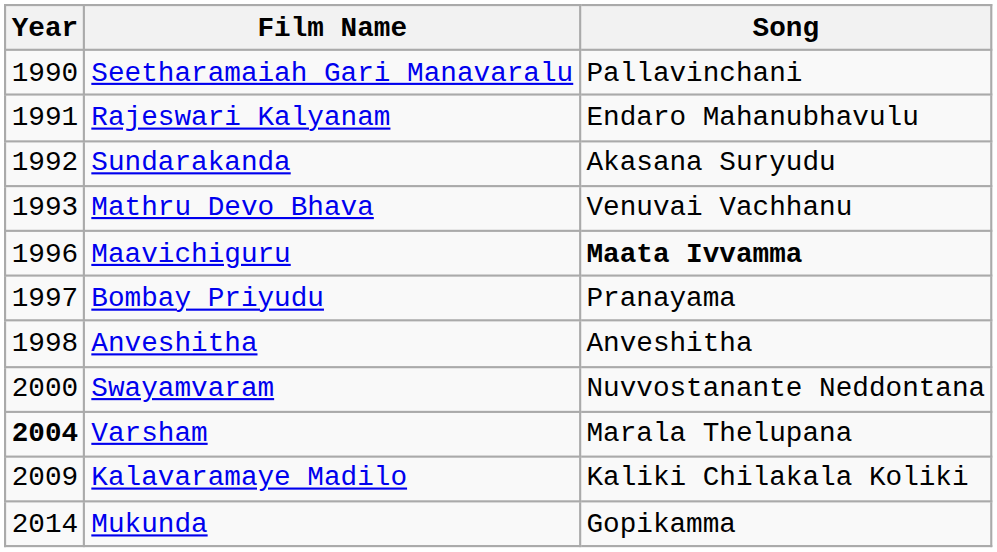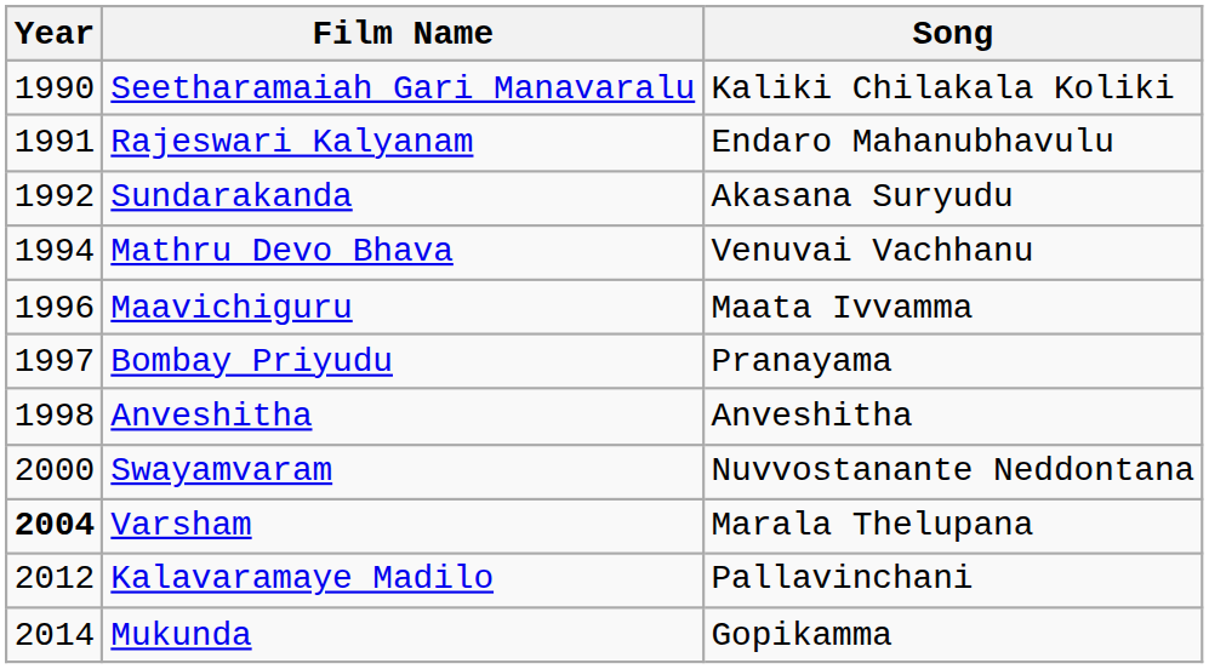 <table class="wikitable">
 <tr>
 <th>Year</th>
 <th>Film Name</th>
 <th>Song</th>
 </tr>
 <tr>
 <td>1990</td>
 <td><a href='#'>Seetharamaiah Gari Manavaralu</a></td>
-<td>Pallavinchani</td>
+<td>Kaliki Chilakala  Koliki</td>
 </tr>
 <tr>
 <td>1991</td>
 <td><a href='#'>Rajeswari Kalyanam</a></td>
 <td>Endaro Mahanubhavulu</td>
 </tr>
 <tr>
 <td>1992</td>
 <td><a href='#'>Sundarakanda</a></td>
 <td>Akasana Suryudu</td>
 </tr>
 <tr>
-<td>1993</td>
+<td>1994</td>
 <td><a href='#'>Mathru Devo Bhava</a></td>
 <td>Venuvai Vachhanu</td>
 </tr>
 <tr>
 <td>1996</td>
 <td><a href='#'>Maavichiguru</a></td>
-<td><strong>Maata Ivvamma</strong></td>
+<td>Maata Ivvamma</td>
 </tr>
 <tr>
 <td>1997</td>
 <td><a href='#'>Bombay Priyudu</a></td>
 <td>Pranayama</td>
 </tr>
 <tr>
 <td>1998</td>
 <td><a href='#'>Anveshitha</a></td>
 <td>Anveshitha</td>
 </tr>
 <tr>
 <td>2000</td>
 <td><a href='#'>Swayamvaram</a></td>
 <td>Nuvvostanante  Neddontana</td>
 </tr>
 <tr>
 <td><strong>2004</strong></td>
 <td><a href='#'>Varsham</a></td>
 <td>Marala Thelupana</td>
 </tr>
 <tr>
-<td>2009</td>
+<td>2012</td>
 <td><a href='#'>Kalavaramaye Madilo</a></td>
-<td>Kaliki Chilakala  Koliki</td>
+<td>Pallavinchani</td>
 </tr>
 <tr>
 <td>2014</td>
 <td><a href='#'>Mukunda</a></td>
 <td>Gopikamma</td>
 </tr>
 </table>
